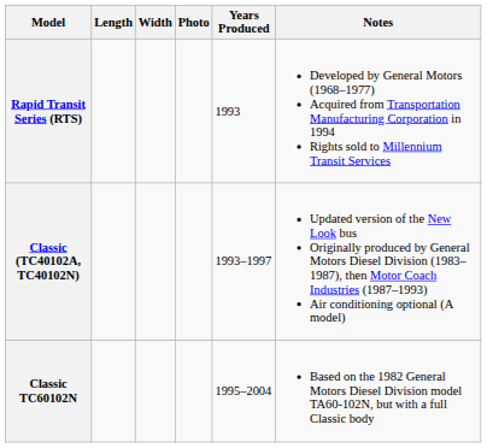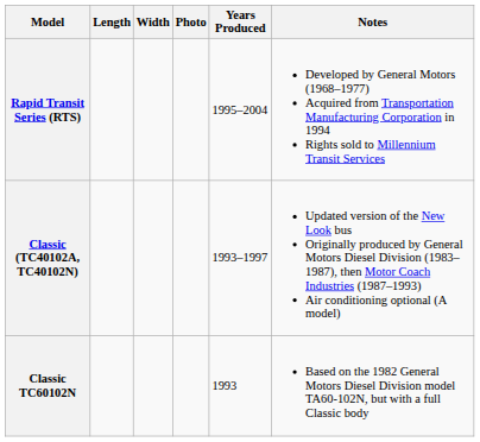 <table class="wikitable">
 <tr>
 <th>Model</th>
 <th>Length</th>
 <th>Width</th>
 <th>Photo</th>
 <th>Years Produced</th>
 <th>Notes</th>
 </tr>
 <tr>
 <th><a href='#'>Rapid Transit Series</a> (RTS)</th>
 <td></td>
 <td></td>
 <td></td>
-<td>1993</td>
+<td>1995–2004</td>
 <td><br><ul><li>Developed by General Motors (1968–1977)</li><li>Acquired from <a href='#'>Transportation Manufacturing Corporation</a> in 1994</li><li>Rights sold to <a href='#'>Millennium Transit Services</a></li></ul></td>
 </tr>
 <tr>
 <th><a href='#'>Classic</a><br>(TC40102A, TC40102N)</th>
 <td></td>
 <td></td>
 <td></td>
 <td>1993–1997</td>
 <td><br><ul><li>Updated version of the <a href='#'>New Look</a> bus</li><li>Originally produced by General Motors Diesel Division (1983–1987), then <a href='#'>Motor Coach Industries</a> (1987–1993)</li><li>Air conditioning optional (A model)</li></ul></td>
 </tr>
 <tr>
 <th>Classic<br>TC60102N</th>
 <td></td>
 <td></td>
 <td></td>
-<td>1995–2004</td>
+<td>1993</td>
 <td><br><ul><li>Based on the 1982 General Motors Diesel Division model TA60-102N, but with a full Classic body</li></ul></td>
 </tr>
 </table>
